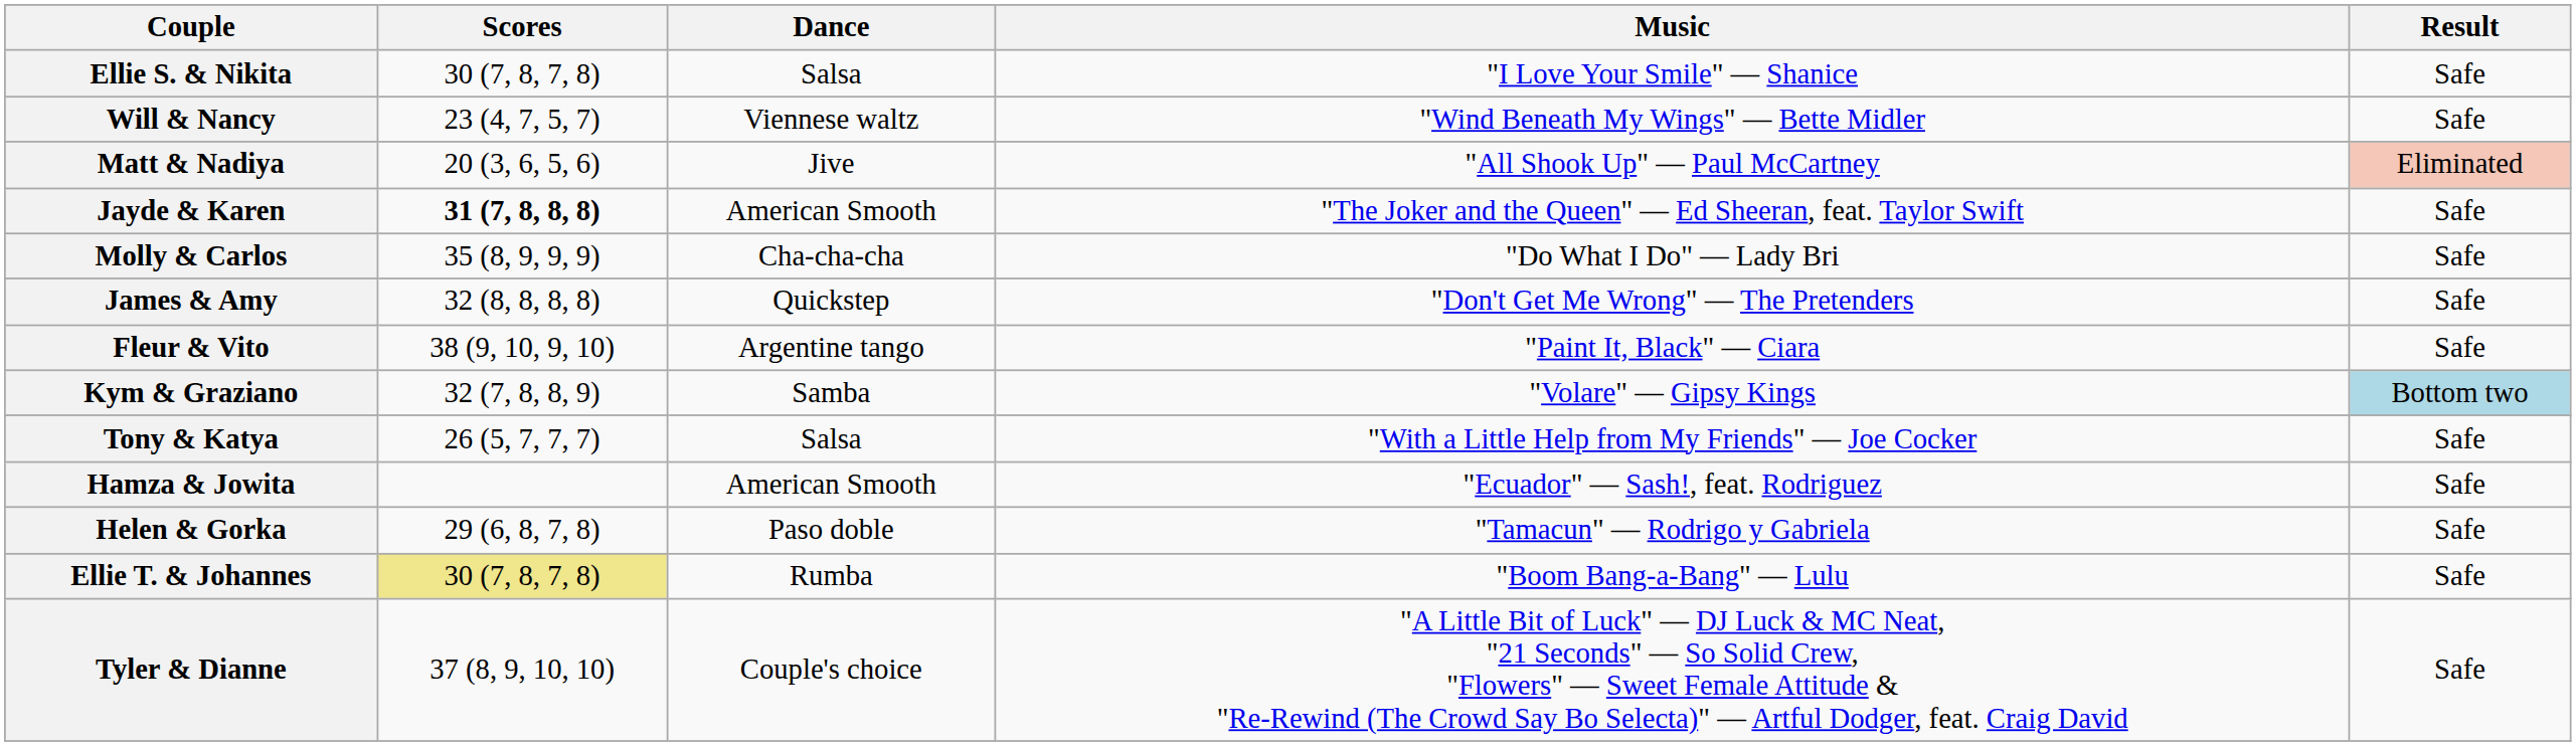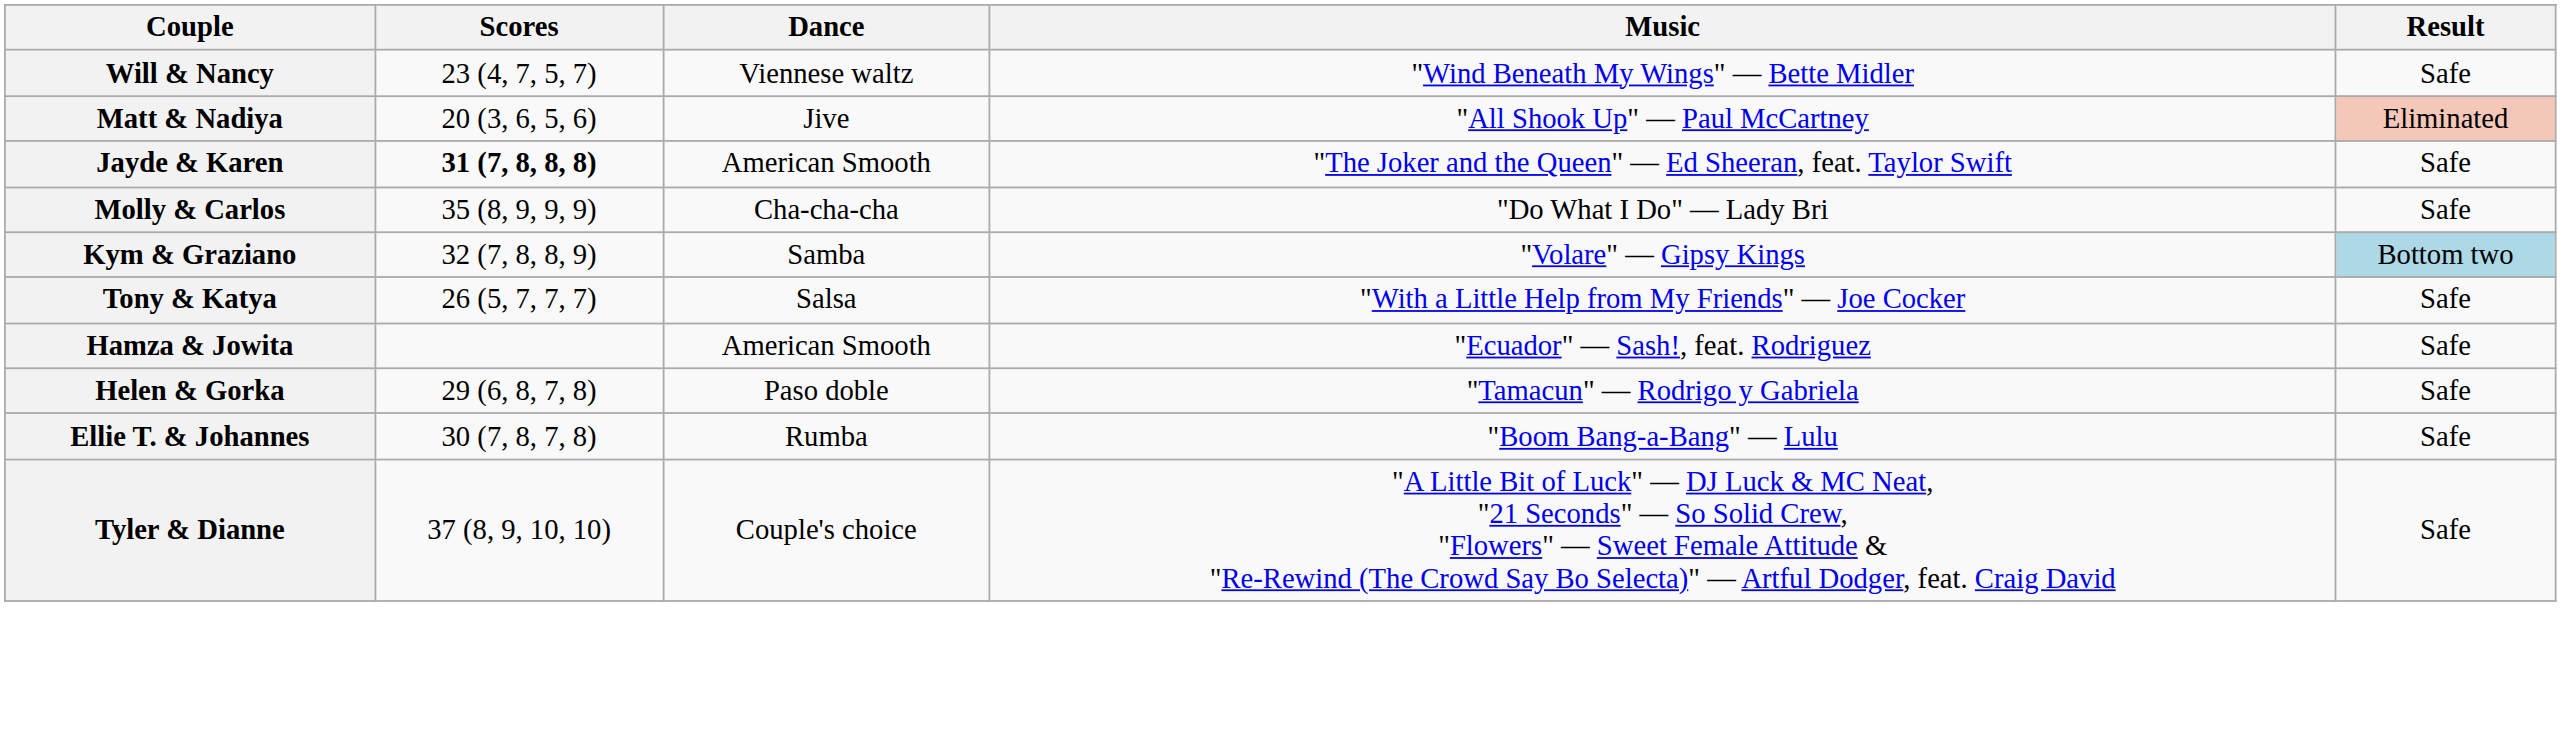 <table class="wikitable sortable" style="text-align:center; width: 90%">
 <tr>
 <th scope="col">Couple</th>
 <th scope="col">Scores</th>
 <th scope="col" class="unsortable">Dance</th>
 <th scope="col" class="unsortable">Music</th>
 <th scope="col" class="unsortable">Result</th>
-</tr>
-<tr>
-<th scope="row">Ellie S. & Nikita</th>
-<td>30 (7, 8, 7, 8)</td>
-<td>Salsa</td>
-<td>"<a href='#'>I Love Your Smile</a>" — <a href='#'>Shanice</a></td>
-<td>Safe</td>
 </tr>
 <tr>
 <th scope="row">Will & Nancy</th>
 <td>23 (4, 7, 5, 7)</td>
 <td>Viennese waltz</td>
 <td>"<a href='#'>Wind Beneath My Wings</a>" — <a href='#'>Bette Midler</a></td>
 <td>Safe</td>
 </tr>
 <tr>
 <th scope="row">Matt & Nadiya</th>
 <td>20 (3, 6, 5, 6)</td>
 <td>Jive</td>
 <td>"<a href='#'>All Shook Up</a>" — <a href='#'>Paul McCartney</a></td>
 <td bgcolor="f4c7b8">Eliminated</td>
 </tr>
 <tr>
 <th scope="row">Jayde & Karen</th>
 <td><strong>31 (7, 8, 8, 8)</strong></td>
 <td>American Smooth</td>
 <td>"<a href='#'>The Joker and the Queen</a>" — <a href='#'>Ed Sheeran</a>, feat. <a href='#'>Taylor Swift</a></td>
 <td>Safe</td>
 </tr>
 <tr>
 <th scope="row">Molly & Carlos</th>
 <td>35 (8, 9, 9, 9)</td>
 <td>Cha-cha-cha</td>
 <td>"Do What I Do" — Lady Bri</td>
-<td>Safe</td>
-</tr>
-<tr>
-<th scope="row">James & Amy</th>
-<td>32 (8, 8, 8, 8)</td>
-<td>Quickstep</td>
-<td>"<a href='#'>Don't Get Me Wrong</a>" — <a href='#'>The Pretenders</a></td>
-<td>Safe</td>
-</tr>
-<tr>
-<th scope="row">Fleur & Vito</th>
-<td>38 (9, 10, 9, 10)</td>
-<td>Argentine tango</td>
-<td>"<a href='#'>Paint It, Black</a>" — <a href='#'>Ciara</a></td>
 <td>Safe</td>
 </tr>
 <tr>
 <th scope="row">Kym & Graziano</th>
 <td>32 (7, 8, 8, 9)</td>
 <td>Samba</td>
 <td>"<a href='#'>Volare</a>" — <a href='#'>Gipsy Kings</a></td>
 <td bgcolor="lightblue">Bottom two</td>
 </tr>
 <tr>
 <th scope="row">Tony & Katya</th>
 <td>26 (5, 7, 7, 7)</td>
 <td>Salsa</td>
 <td>"<a href='#'>With a Little Help from My Friends</a>" — <a href='#'>Joe Cocker</a></td>
 <td>Safe</td>
 </tr>
 <tr>
 <th scope="row">Hamza & Jowita</th>
 <td></td>
 <td>American Smooth</td>
 <td>"<a href='#'>Ecuador</a>" — <a href='#'>Sash!</a>, feat. <a href='#'>Rodriguez</a></td>
 <td>Safe</td>
 </tr>
 <tr>
 <th scope="row">Helen & Gorka</th>
 <td>29 (6, 8, 7, 8)</td>
 <td>Paso doble</td>
 <td>"<a href='#'>Tamacun</a>" — <a href='#'>Rodrigo y Gabriela</a></td>
 <td>Safe</td>
 </tr>
 <tr>
 <th scope="row">Ellie T. & Johannes</th>
-<td style="background: khaki;">30 (7, 8, 7, 8)</td>
+<td>30 (7, 8, 7, 8)</td>
 <td>Rumba</td>
 <td>"<a href='#'>Boom Bang-a-Bang</a>" — <a href='#'>Lulu</a></td>
 <td>Safe</td>
 </tr>
 <tr>
 <th scope="row">Tyler & Dianne</th>
 <td>37 (8, 9, 10, 10)</td>
 <td>Couple's choice</td>
 <td>"<a href='#'>A Little Bit of Luck</a>" — <a href='#'>DJ Luck & MC Neat</a>,<br>"<a href='#'>21 Seconds</a>" — <a href='#'>So Solid Crew</a>,<br>"<a href='#'>Flowers</a>" — <a href='#'>Sweet Female Attitude</a> &<br>"<a href='#'>Re-Rewind (The Crowd Say Bo Selecta)</a>" — <a href='#'>Artful Dodger</a>, feat. <a href='#'>Craig David</a></td>
 <td>Safe</td>
 </tr>
 </table>
